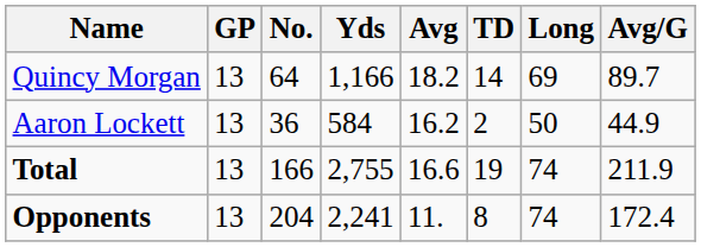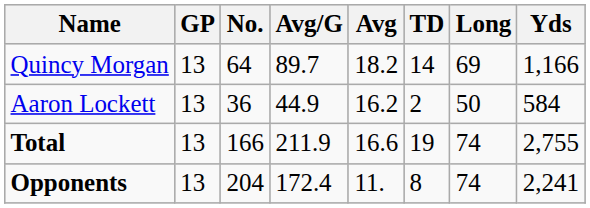 <table class="wikitable" style="white-space:nowrap;">
 <tr>
 <th>Name</th>
 <th>GP</th>
 <th>No.</th>
-<th>Yds</th>
+<th>Avg/G</th>
 <th>Avg</th>
 <th>TD</th>
 <th>Long</th>
-<th>Avg/G</th>
+<th>Yds</th>
 </tr>
 <tr>
 <td><a href='#'>Quincy Morgan</a></td>
 <td>13</td>
 <td>64</td>
-<td>1,166</td>
+<td>89.7</td>
 <td>18.2</td>
 <td>14</td>
 <td>69</td>
-<td>89.7</td>
+<td>1,166</td>
 </tr>
 <tr>
 <td><a href='#'>Aaron Lockett</a></td>
 <td>13</td>
 <td>36</td>
-<td>584</td>
+<td>44.9</td>
 <td>16.2</td>
 <td>2</td>
 <td>50</td>
-<td>44.9</td>
+<td>584</td>
 </tr>
 <tr>
 <td><strong>Total</strong></td>
 <td>13</td>
 <td>166</td>
-<td>2,755</td>
+<td>211.9</td>
 <td>16.6</td>
 <td>19</td>
 <td>74</td>
-<td>211.9</td>
+<td>2,755</td>
 </tr>
 <tr>
 <td><strong>Opponents</strong></td>
 <td>13</td>
 <td>204</td>
-<td>2,241</td>
+<td>172.4</td>
 <td>11.</td>
 <td>8</td>
 <td>74</td>
-<td>172.4</td>
+<td>2,241</td>
 </tr>
 </table>
